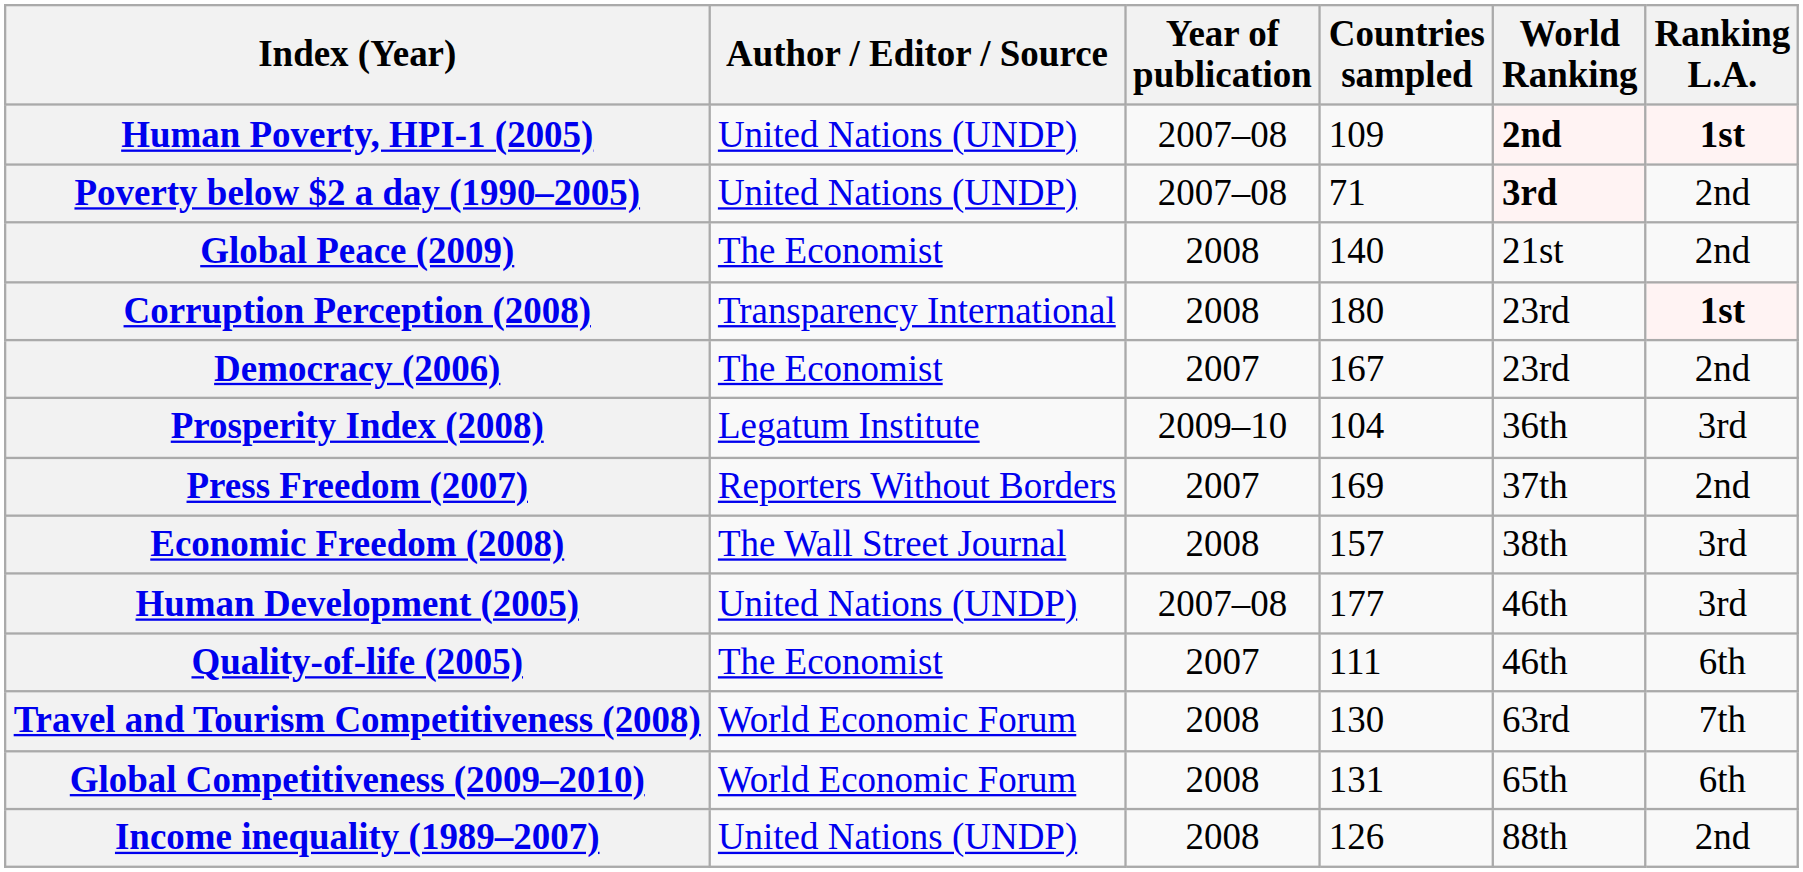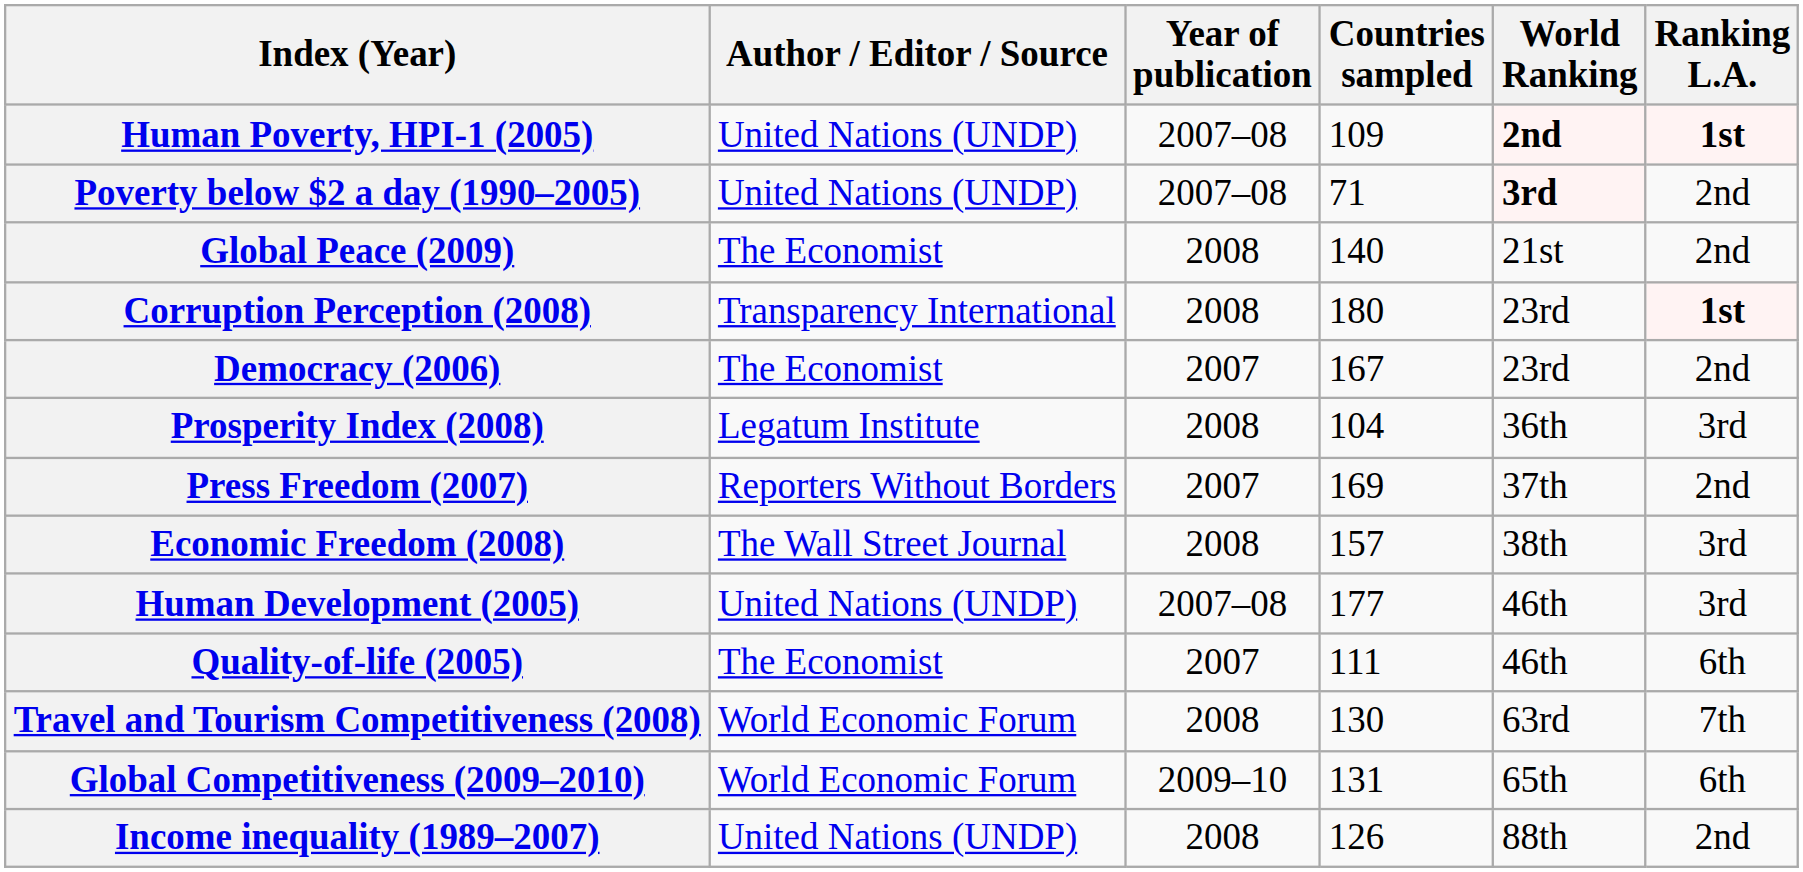 <table class="wikitable plainrowheaders">
 <tr>
 <th>Index (Year)</th>
 <th>Author / Editor / Source</th>
 <th>Year of<br>publication</th>
 <th>Countries<br>sampled</th>
 <th>World <br> Ranking</th>
 <th>Ranking<br>L.A.</th>
 </tr>
 <tr>
 <th scope=row><a href='#'>Human Poverty, HPI-1 (2005)</a></th>
 <td><a href='#'>United Nations (UNDP)</a></td>
 <td style="text-align:center">2007–08</td>
 <td>109</td>
 <td style="background:#fff3f3"><strong>2nd</strong></td>
 <td style="background:#fff3f3; text-align:center;"><strong>1st</strong></td>
 </tr>
 <tr>
 <th scope=row><a href='#'>Poverty below $2 a day (1990–2005)</a></th>
 <td><a href='#'>United Nations (UNDP)</a></td>
 <td style="text-align:center">2007–08</td>
 <td>71</td>
 <td style="background:#fff3f3"><strong>3rd</strong></td>
 <td style="text-align:center">2nd</td>
 </tr>
 <tr>
 <th scope=row><a href='#'>Global Peace (2009)</a></th>
 <td><a href='#'>The Economist</a></td>
 <td style="text-align:center">2008</td>
 <td>140</td>
 <td>21st</td>
 <td style="text-align:center">2nd</td>
 </tr>
 <tr>
 <th scope=row><a href='#'>Corruption Perception (2008)</a></th>
 <td><a href='#'>Transparency International</a></td>
 <td style="text-align:center">2008</td>
 <td>180</td>
 <td>23rd</td>
 <td style="background:#fff3f3;text-align:center"><strong>1st</strong></td>
 </tr>
 <tr>
 <th scope=row><a href='#'>Democracy (2006)</a></th>
 <td><a href='#'>The Economist</a></td>
 <td style="text-align:center">2007</td>
 <td>167</td>
 <td>23rd</td>
 <td style="text-align:center">2nd</td>
 </tr>
 <tr>
 <th scope=row><a href='#'>Prosperity Index (2008)</a></th>
 <td><a href='#'>Legatum Institute</a></td>
-<td style="text-align:center">2009–10</td>
+<td style="text-align:center">2008</td>
 <td>104</td>
 <td>36th</td>
 <td style="text-align:center">3rd</td>
 </tr>
 <tr>
 <th scope=row><a href='#'>Press Freedom (2007)</a></th>
 <td><a href='#'>Reporters Without Borders</a></td>
 <td style="text-align:center">2007</td>
 <td>169</td>
 <td>37th</td>
 <td style="text-align:center">2nd</td>
 </tr>
 <tr>
 <th scope=row><a href='#'>Economic Freedom (2008)</a></th>
 <td><a href='#'>The Wall Street Journal</a></td>
 <td style="text-align:center">2008</td>
 <td>157</td>
 <td>38th</td>
 <td style="text-align:center">3rd</td>
 </tr>
 <tr>
 <th scope=row><a href='#'>Human Development (2005)</a></th>
 <td><a href='#'>United Nations (UNDP)</a></td>
 <td style="text-align:center">2007–08</td>
 <td>177</td>
 <td>46th</td>
 <td style="text-align:center">3rd</td>
 </tr>
 <tr>
 <th scope=row><a href='#'>Quality-of-life (2005)</a></th>
 <td><a href='#'>The Economist</a></td>
 <td style="text-align:center">2007</td>
 <td>111</td>
 <td>46th</td>
 <td style="text-align:center">6th</td>
 </tr>
 <tr>
 <th scope=row><a href='#'>Travel and Tourism Competitiveness (2008)</a></th>
 <td><a href='#'>World Economic Forum</a></td>
 <td style="text-align:center">2008</td>
 <td>130</td>
 <td>63rd</td>
 <td style="text-align:center">7th</td>
 </tr>
 <tr>
 <th scope=row><a href='#'>Global Competitiveness (2009–2010)</a></th>
 <td><a href='#'>World Economic Forum</a></td>
-<td style="text-align:center">2008</td>
+<td style="text-align:center">2009–10</td>
 <td>131</td>
 <td>65th</td>
 <td style="text-align:center">6th</td>
 </tr>
 <tr>
 <th scope=row><a href='#'>Income inequality (1989–2007)</a></th>
 <td><a href='#'>United Nations (UNDP)</a></td>
 <td style="text-align:center">2008</td>
 <td>126</td>
 <td>88th</td>
 <td style="text-align:center">2nd</td>
 </tr>
 </table>
